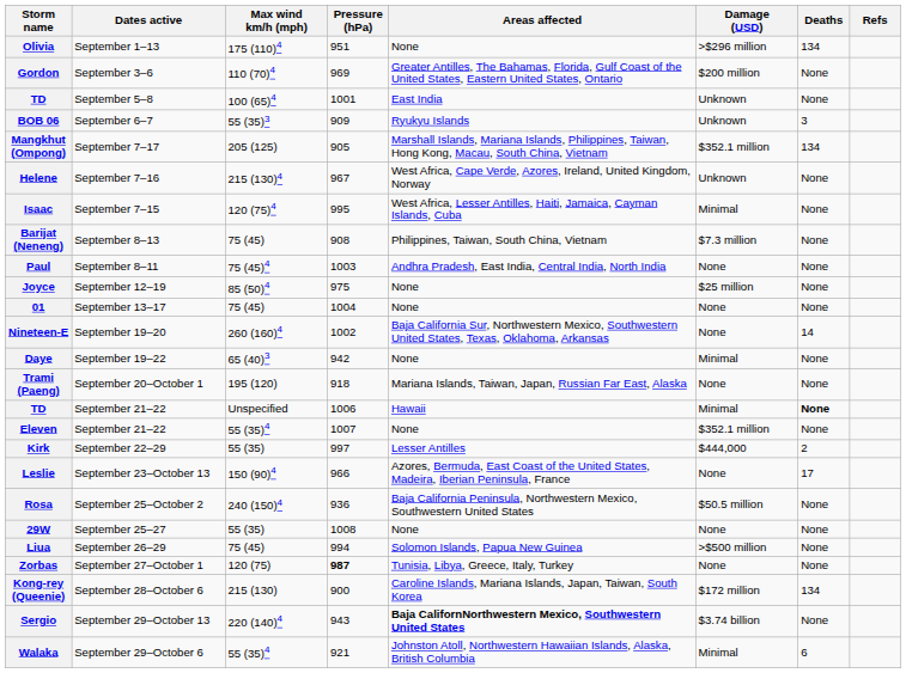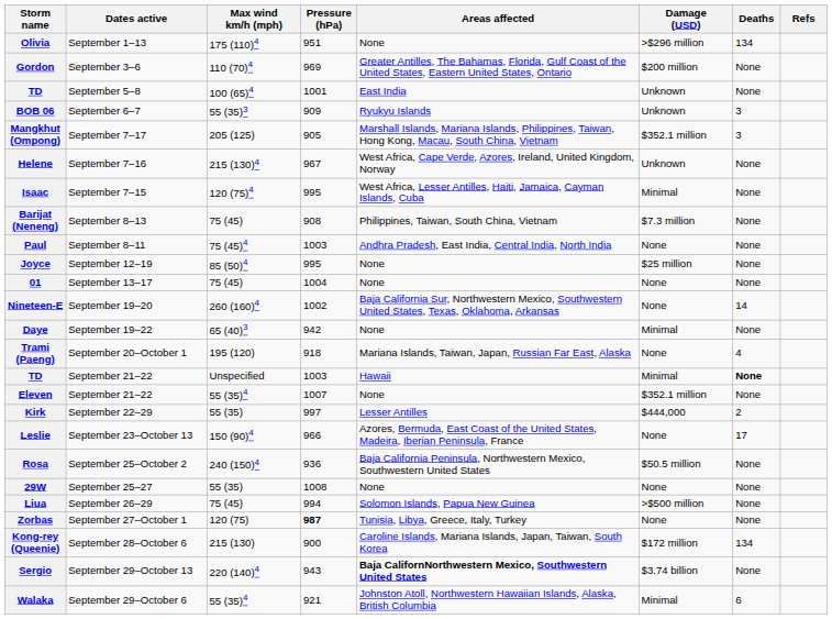 <table class="wikitable sortable">
 <tr>
 <th style="width:5%;">Storm name</th>
 <th style="width:15%;">Dates active</th>
 <th style="width:10%;">Max wind<br>km/h (mph)</th>
 <th style="width:5%;">Pressure<br>(hPa)</th>
 <th style="width:30%;">Areas affected</th>
 <th style="width:10%;">Damage<br>(<a href='#'>USD</a>)</th>
 <th style="width:5%;">Deaths</th>
 <th style="width:5%;">Refs</th>
 </tr>
 <tr>
 <th><a href='#'>Olivia</a></th>
 <td>September 1–13</td>
 <td>175 (110)<a href='#'><sup>4</sup></a></td>
 <td>951</td>
 <td>None</td>
 <td>>$296 million</td>
 <td>134</td>
 <td></td>
 </tr>
 <tr>
 <th><a href='#'>Gordon</a></th>
 <td>September 3–6</td>
 <td>110 (70)<a href='#'><sup>4</sup></a></td>
 <td>969</td>
 <td><a href='#'>Greater Antilles</a>, <a href='#'>The Bahamas</a>, <a href='#'>Florida</a>, <a href='#'>Gulf Coast of the United States</a>, <a href='#'>Eastern United States</a>, <a href='#'>Ontario</a></td>
 <td>$200 million</td>
 <td>None</td>
 <td></td>
 </tr>
 <tr>
 <th><a href='#'>TD</a></th>
 <td>September 5–8</td>
 <td>100 (65)<a href='#'><sup>4</sup></a></td>
 <td>1001</td>
 <td><a href='#'>East India</a></td>
 <td>Unknown</td>
 <td>None</td>
 <td></td>
 </tr>
 <tr>
 <th><a href='#'>BOB 06</a></th>
 <td>September 6–7</td>
 <td>55 (35)<a href='#'><sup>3</sup></a></td>
 <td>909</td>
 <td><a href='#'>Ryukyu Islands</a></td>
 <td>Unknown</td>
 <td>3</td>
 <td></td>
 </tr>
 <tr>
 <th><a href='#'>Mangkhut (Ompong)</a></th>
 <td>September 7–17</td>
 <td>205 (125)</td>
 <td>905</td>
 <td><a href='#'>Marshall Islands</a>, <a href='#'>Mariana Islands</a>, <a href='#'>Philippines</a>, <a href='#'>Taiwan</a>, Hong Kong, <a href='#'>Macau</a>, <a href='#'>South China</a>, <a href='#'>Vietnam</a></td>
 <td>$352.1 million</td>
-<td>134</td>
+<td>3</td>
 <td></td>
 </tr>
 <tr>
 <th><a href='#'>Helene</a></th>
 <td>September 7–16</td>
 <td>215 (130)<a href='#'><sup>4</sup></a></td>
 <td>967</td>
 <td>West Africa, <a href='#'>Cape Verde</a>, <a href='#'>Azores</a>, Ireland, United Kingdom, Norway</td>
 <td>Unknown</td>
 <td>None</td>
 <td></td>
 </tr>
 <tr>
 <th><a href='#'>Isaac</a></th>
 <td>September 7–15</td>
 <td>120 (75)<a href='#'><sup>4</sup></a></td>
 <td>995</td>
 <td>West Africa, <a href='#'>Lesser Antilles</a>, <a href='#'>Haiti</a>, <a href='#'>Jamaica</a>, <a href='#'>Cayman Islands</a>, <a href='#'>Cuba</a></td>
 <td>Minimal</td>
 <td>None</td>
 <td></td>
 </tr>
 <tr>
 <th><a href='#'>Barijat (Neneng)</a></th>
 <td>September 8–13</td>
 <td>75 (45)</td>
 <td>908</td>
 <td>Philippines, Taiwan, South China, Vietnam</td>
 <td>$7.3 million</td>
 <td>None</td>
 <td></td>
 </tr>
 <tr>
 <th><a href='#'>Paul</a></th>
 <td>September 8–11</td>
 <td>75 (45)<a href='#'><sup>4</sup></a></td>
 <td>1003</td>
 <td><a href='#'>Andhra Pradesh</a>, East India, <a href='#'>Central India</a>, <a href='#'>North India</a></td>
 <td>None</td>
 <td>None</td>
 <td></td>
 </tr>
 <tr>
 <th><a href='#'>Joyce</a></th>
 <td>September 12–19</td>
 <td>85 (50)<a href='#'><sup>4</sup></a></td>
-<td>975</td>
+<td>995</td>
 <td>None</td>
 <td>$25 million</td>
 <td>None</td>
 <td></td>
 </tr>
 <tr>
 <th><a href='#'>01</a></th>
 <td>September 13–17</td>
 <td>75 (45)</td>
 <td>1004</td>
 <td>None</td>
 <td>None</td>
 <td>None</td>
 <td></td>
 </tr>
 <tr>
 <th><a href='#'>Nineteen-E</a></th>
 <td>September 19–20</td>
 <td>260 (160)<a href='#'><sup>4</sup></a></td>
 <td>1002</td>
 <td><a href='#'>Baja California Sur</a>, Northwestern Mexico, <a href='#'>Southwestern United States</a>, <a href='#'>Texas</a>, <a href='#'>Oklahoma</a>, <a href='#'>Arkansas</a></td>
 <td>None</td>
 <td>14</td>
 <td></td>
 </tr>
 <tr>
 <th><a href='#'>Daye</a></th>
 <td>September 19–22</td>
 <td>65 (40)<a href='#'><sup>3</sup></a></td>
 <td>942</td>
 <td>None</td>
 <td>Minimal</td>
 <td>None</td>
 <td></td>
 </tr>
 <tr>
 <th><a href='#'>Trami (Paeng)</a></th>
 <td>September 20–October 1</td>
 <td>195 (120)</td>
 <td>918</td>
 <td>Mariana Islands, Taiwan, Japan, <a href='#'>Russian Far East</a>, <a href='#'>Alaska</a></td>
 <td>None</td>
-<td>None</td>
+<td>4</td>
 <td></td>
 </tr>
 <tr>
 <th><a href='#'>TD</a></th>
 <td>September 21–22</td>
 <td>Unspecified</td>
-<td>1006</td>
+<td>1003</td>
 <td><a href='#'>Hawaii</a></td>
 <td>Minimal</td>
 <td><strong>None</strong></td>
 <td></td>
 </tr>
 <tr>
 <th><a href='#'>Eleven</a></th>
 <td>September 21–22</td>
 <td>55 (35)<a href='#'><sup>4</sup></a></td>
 <td>1007</td>
 <td>None</td>
 <td>$352.1 million</td>
 <td>None</td>
 <td></td>
 </tr>
 <tr>
 <th><a href='#'>Kirk</a></th>
 <td>September 22–29</td>
 <td>55 (35)</td>
 <td>997</td>
 <td><a href='#'>Lesser Antilles</a></td>
 <td>$444,000</td>
 <td>2</td>
 <td></td>
 </tr>
 <tr>
 <th><a href='#'>Leslie</a></th>
 <td>September 23–October 13</td>
 <td>150 (90)<a href='#'><sup>4</sup></a></td>
 <td>966</td>
 <td>Azores, <a href='#'>Bermuda</a>, <a href='#'>East Coast of the United States</a>, <a href='#'>Madeira</a>, <a href='#'>Iberian Peninsula</a>, France</td>
 <td>None</td>
 <td>17</td>
 <td></td>
 </tr>
 <tr>
 <th><a href='#'>Rosa</a></th>
 <td>September 25–October 2</td>
 <td>240 (150)<a href='#'><sup>4</sup></a></td>
 <td>936</td>
 <td><a href='#'>Baja California Peninsula</a>, Northwestern Mexico, Southwestern United States</td>
 <td>$50.5 million</td>
 <td>None</td>
 <td></td>
 </tr>
 <tr>
 <th><a href='#'>29W</a></th>
 <td>September 25–27</td>
 <td>55 (35)</td>
 <td>1008</td>
 <td>None</td>
 <td>None</td>
 <td>None</td>
 <td></td>
 </tr>
 <tr>
 <th><a href='#'>Liua</a></th>
 <td>September 26–29</td>
 <td>75 (45)</td>
 <td>994</td>
 <td><a href='#'>Solomon Islands</a>, <a href='#'>Papua New Guinea</a></td>
 <td>>$500 million</td>
 <td>None</td>
 <td></td>
 </tr>
 <tr>
 <th><a href='#'>Zorbas</a></th>
 <td>September 27–October 1</td>
 <td>120 (75)</td>
 <td><strong>987</strong></td>
 <td><a href='#'>Tunisia</a>, <a href='#'>Libya</a>,   Greece, Italy, Turkey</td>
 <td>None</td>
 <td>None</td>
 <td></td>
 </tr>
 <tr>
 <th><a href='#'>Kong-rey (Queenie)</a></th>
 <td>September 28–October 6</td>
 <td>215 (130)</td>
 <td>900</td>
 <td><a href='#'>Caroline Islands</a>, Mariana Islands, Japan, Taiwan, <a href='#'>South Korea</a></td>
 <td>$172 million</td>
 <td>134</td>
 <td></td>
 </tr>
 <tr>
 <th><a href='#'>Sergio</a></th>
 <td>September 29–October 13</td>
 <td>220 (140)<a href='#'><sup>4</sup></a></td>
 <td>943</td>
 <td><strong>Baja CalifornNorthwestern Mexico, <a href='#'>Southwestern United States</a></strong></td>
 <td>$3.74 billion</td>
 <td>None</td>
 <td></td>
 </tr>
 <tr>
 <th><a href='#'>Walaka</a></th>
 <td>September 29–October 6</td>
 <td>55 (35)<a href='#'><sup>4</sup></a></td>
 <td>921</td>
 <td><a href='#'>Johnston Atoll</a>, <a href='#'>Northwestern Hawaiian Islands</a>, <a href='#'>Alaska</a>, <a href='#'>British Columbia</a></td>
 <td>Minimal</td>
 <td>6</td>
 <td></td>
 </tr>
 </table>
